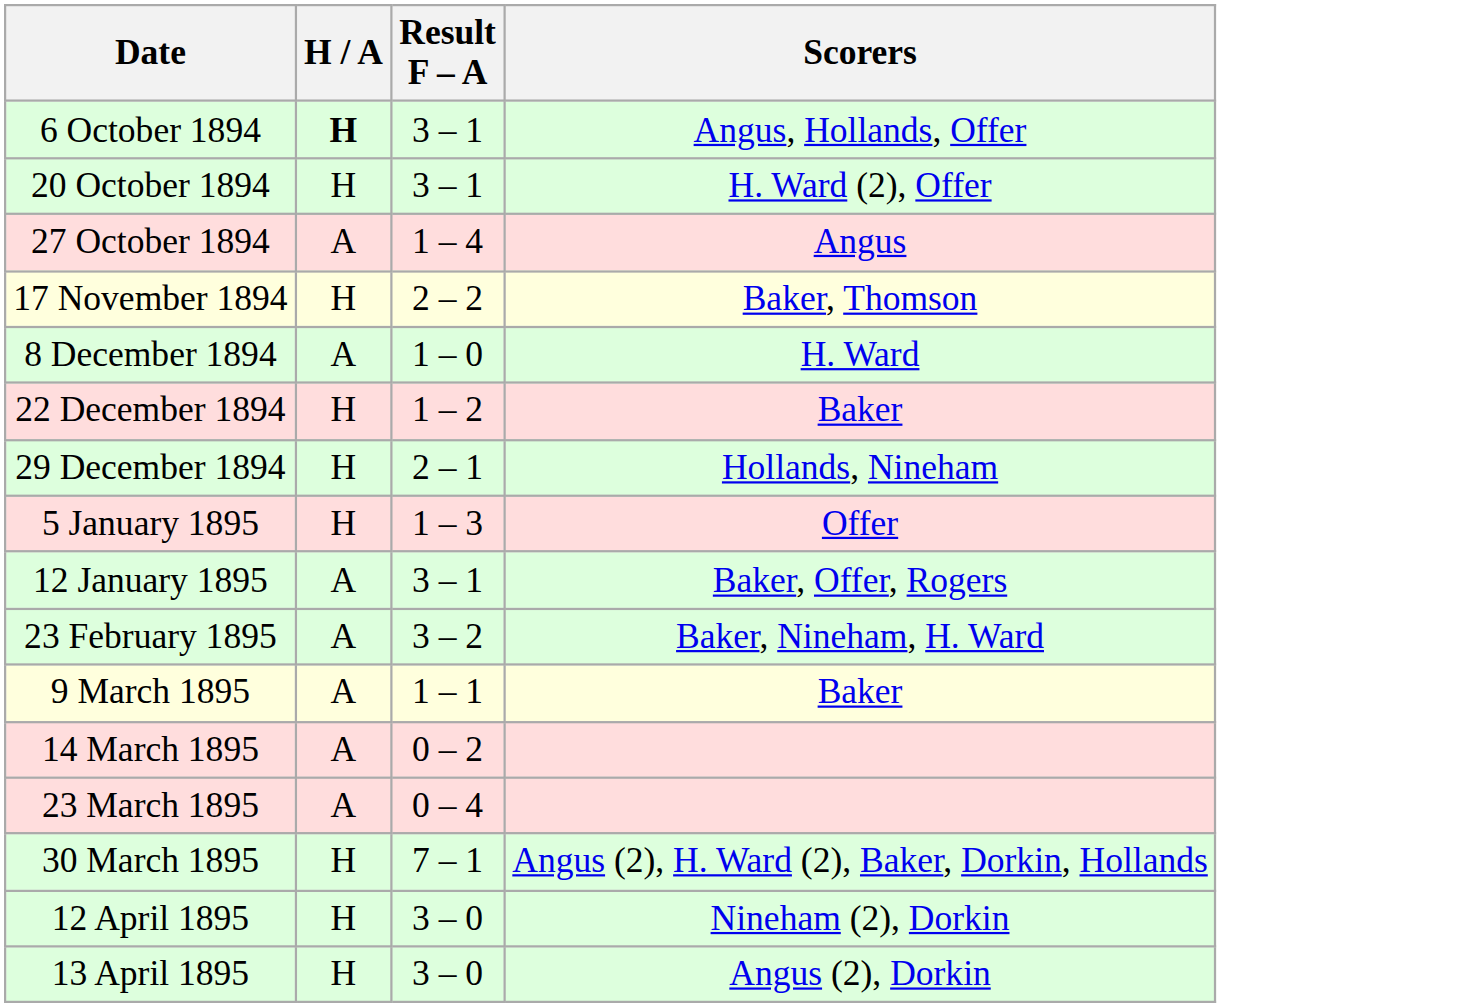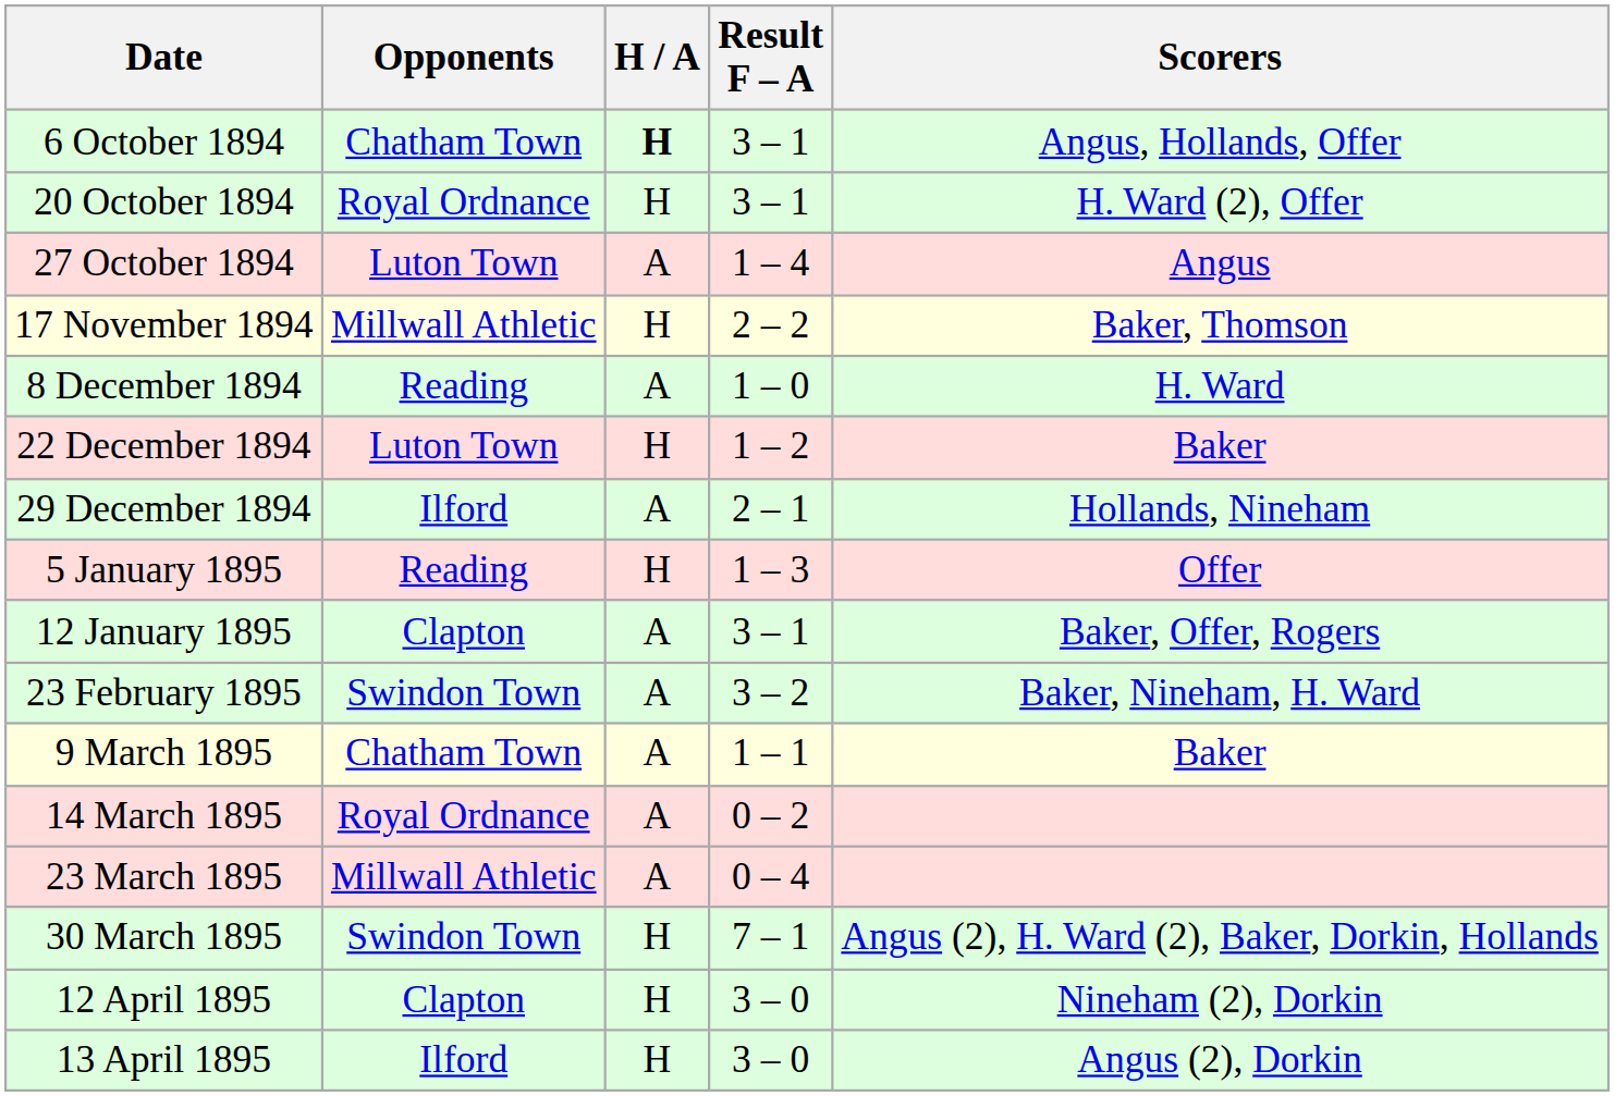 <table class="wikitable" style="text-align:center">
 <tr>
 <th>Date</th>
+<th>Opponents</th>
 <th>H / A</th>
 <th>Result<br>F – A</th>
 <th>Scorers</th>
 </tr>
 <tr style="background:#dfd;">
 <td>6 October 1894</td>
+<td><a href='#'>Chatham Town</a></td>
 <td><strong>H</strong></td>
 <td>3 – 1</td>
 <td><a href='#'>Angus</a>, <a href='#'>Hollands</a>, <a href='#'>Offer</a></td>
 </tr>
 <tr style="background:#dfd;">
 <td>20 October 1894</td>
+<td><a href='#'>Royal Ordnance</a></td>
 <td>H</td>
 <td>3 – 1</td>
 <td><a href='#'>H. Ward</a> (2), <a href='#'>Offer</a></td>
 </tr>
 <tr style="background:#fdd;">
 <td>27 October 1894</td>
+<td><a href='#'>Luton Town</a></td>
 <td>A</td>
 <td>1 – 4</td>
 <td><a href='#'>Angus</a></td>
 </tr>
 <tr style="background:#ffd;">
 <td>17 November 1894</td>
+<td><a href='#'>Millwall Athletic</a></td>
 <td>H</td>
 <td>2 – 2</td>
 <td><a href='#'>Baker</a>, <a href='#'>Thomson</a></td>
 </tr>
 <tr style="background:#dfd;">
 <td>8 December 1894</td>
+<td><a href='#'>Reading</a></td>
 <td>A</td>
 <td>1 – 0</td>
 <td><a href='#'>H. Ward</a></td>
 </tr>
 <tr style="background:#fdd;">
 <td>22 December 1894</td>
+<td><a href='#'>Luton Town</a></td>
 <td>H</td>
 <td>1 – 2</td>
 <td><a href='#'>Baker</a></td>
 </tr>
 <tr style="background:#dfd;">
 <td>29 December 1894</td>
-<td>H</td>
+<td><a href='#'>Ilford</a></td>
+<td>A</td>
 <td>2 – 1</td>
 <td><a href='#'>Hollands</a>, <a href='#'>Nineham</a></td>
 </tr>
 <tr style="background:#fdd;">
 <td>5 January 1895</td>
+<td><a href='#'>Reading</a></td>
 <td>H</td>
 <td>1 – 3</td>
 <td><a href='#'>Offer</a></td>
 </tr>
 <tr style="background:#dfd;">
 <td>12 January 1895</td>
+<td><a href='#'>Clapton</a></td>
 <td>A</td>
 <td>3 – 1</td>
 <td><a href='#'>Baker</a>, <a href='#'>Offer</a>, <a href='#'>Rogers</a></td>
 </tr>
 <tr style="background:#dfd;">
 <td>23 February 1895</td>
+<td><a href='#'>Swindon Town</a></td>
 <td>A</td>
 <td>3 – 2</td>
 <td><a href='#'>Baker</a>, <a href='#'>Nineham</a>, <a href='#'>H. Ward</a></td>
 </tr>
 <tr style="background:#ffd;">
 <td>9 March 1895</td>
+<td><a href='#'>Chatham Town</a></td>
 <td>A</td>
 <td>1 – 1</td>
 <td><a href='#'>Baker</a></td>
 </tr>
 <tr style="background:#fdd;">
 <td>14 March 1895</td>
+<td><a href='#'>Royal Ordnance</a></td>
 <td>A</td>
 <td>0 – 2</td>
 <td></td>
 </tr>
 <tr style="background:#fdd;">
 <td>23 March 1895</td>
+<td><a href='#'>Millwall Athletic</a></td>
 <td>A</td>
 <td>0 – 4</td>
 <td></td>
 </tr>
 <tr style="background:#dfd;">
 <td>30 March 1895</td>
+<td><a href='#'>Swindon Town</a></td>
 <td>H</td>
 <td>7 – 1</td>
 <td><a href='#'>Angus</a> (2), <a href='#'>H. Ward</a> (2), <a href='#'>Baker</a>, <a href='#'>Dorkin</a>, <a href='#'>Hollands</a></td>
 </tr>
 <tr style="background:#dfd;">
 <td>12 April 1895</td>
+<td><a href='#'>Clapton</a></td>
 <td>H</td>
 <td>3 – 0</td>
 <td><a href='#'>Nineham</a> (2), <a href='#'>Dorkin</a></td>
 </tr>
 <tr style="background:#dfd;">
 <td>13 April 1895</td>
+<td><a href='#'>Ilford</a></td>
 <td>H</td>
 <td>3 – 0</td>
 <td><a href='#'>Angus</a> (2), <a href='#'>Dorkin</a></td>
 </tr>
 </table>
